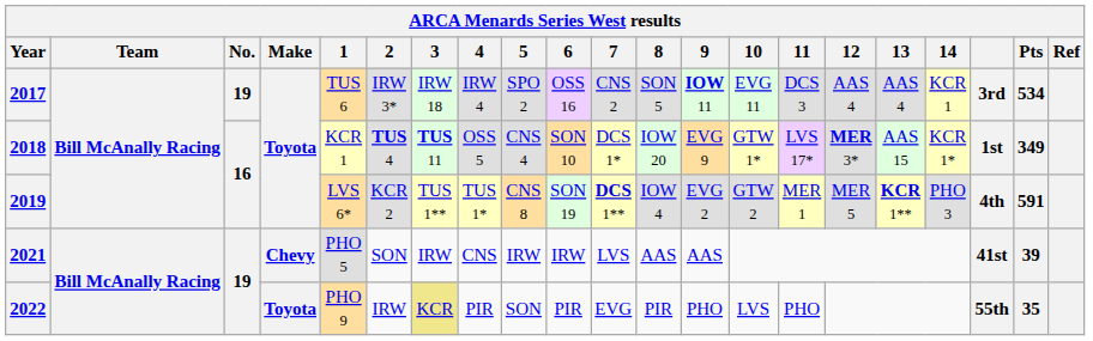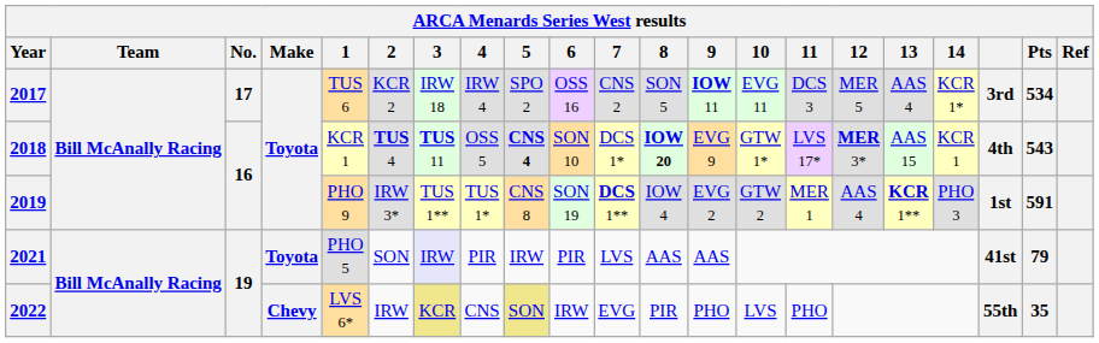 <table class="wikitable" style="text-align:center; font-size:75%">
 <tr>
 <th colspan=21><a href='#'>ARCA Menards Series West</a> results</th>
 </tr>
 <tr>
 <th>Year</th>
 <th>Team</th>
 <th>No.</th>
 <th>Make</th>
 <th>1</th>
 <th>2</th>
 <th>3</th>
 <th>4</th>
 <th>5</th>
 <th>6</th>
 <th>7</th>
 <th>8</th>
 <th>9</th>
 <th>10</th>
 <th>11</th>
 <th>12</th>
 <th>13</th>
 <th>14</th>
 <th></th>
 <th>Pts</th>
 <th>Ref</th>
 </tr>
 <tr>
 <th><a href='#'>2017</a></th>
 <th rowspan=3><a href='#'>Bill McAnally Racing</a></th>
-<th>19</th>
+<th>17</th>
 <th rowspan=3><a href='#'>Toyota</a></th>
 <td style="background:#FFDF9F;"><a href='#'>TUS</a><br><small>6</small></td>
-<td style="background:#DFDFDF;"><a href='#'>IRW</a><br><small>3*</small></td>
+<td style="background:#DFDFDF;"><a href='#'>KCR</a><br><small>2</small></td>
 <td style="background:#DFFFDF;"><a href='#'>IRW</a><br><small>18</small></td>
 <td style="background:#DFDFDF;"><a href='#'>IRW</a><br><small>4</small></td>
 <td style="background:#DFDFDF;"><a href='#'>SPO</a><br><small>2</small></td>
 <td style="background:#EFCFFF;"><a href='#'>OSS</a><br><small>16</small></td>
 <td style="background:#DFDFDF;"><a href='#'>CNS</a><br><small>2</small></td>
 <td style="background:#DFDFDF;"><a href='#'>SON</a><br><small>5</small></td>
 <td style="background:#DFFFDF;"><strong><a href='#'>IOW</a></strong><br><small>11</small></td>
 <td style="background:#DFFFDF;"><a href='#'>EVG</a><br><small>11</small></td>
 <td style="background:#DFDFDF;"><a href='#'>DCS</a><br><small>3</small></td>
+<td style="background:#DFDFDF;"><a href='#'>MER</a><br><small>5</small></td>
 <td style="background:#DFDFDF;"><a href='#'>AAS</a><br><small>4</small></td>
-<td style="background:#DFDFDF;"><a href='#'>AAS</a><br><small>4</small></td>
-<td style="background:#FFFFBF;"><a href='#'>KCR</a><br><small>1</small></td>
+<td style="background:#FFFFBF;"><a href='#'>KCR</a><br><small>1*</small></td>
 <th>3rd</th>
 <th>534</th>
 <th></th>
 </tr>
 <tr>
 <th><a href='#'>2018</a></th>
 <th rowspan=2>16</th>
 <td style="background:#FFFFBF;"><a href='#'>KCR</a><br><small>1</small></td>
 <td style="background:#DFDFDF;"><strong><a href='#'>TUS</a></strong><br><small>4</small></td>
 <td style="background:#DFFFDF;"><strong><a href='#'>TUS</a></strong><br><small>11</small></td>
 <td style="background:#DFDFDF;"><a href='#'>OSS</a><br><small>5</small></td>
-<td style="background:#DFDFDF;"><a href='#'>CNS</a><br><small>4</small></td>
+<td style="background:#DFDFDF;"><strong><a href='#'>CNS</a><br><small>4</small></strong></td>
 <td style="background:#FFDF9F;"><a href='#'>SON</a><br><small>10</small></td>
 <td style="background:#FFFFBF;"><a href='#'>DCS</a><br><small>1*</small></td>
-<td style="background:#DFFFDF;"><a href='#'>IOW</a><br><small>20</small></td>
+<td style="background:#DFFFDF;"><strong><a href='#'>IOW</a><br><small>20</small></strong></td>
 <td style="background:#FFDF9F;"><a href='#'>EVG</a><br><small>9</small></td>
 <td style="background:#FFFFBF;"><a href='#'>GTW</a><br><small>1*</small></td>
 <td style="background:#EFCFFF;"><a href='#'>LVS</a><br><small>17*</small></td>
 <td style="background:#DFDFDF;"><strong><a href='#'>MER</a></strong><br><small>3*</small></td>
 <td style="background:#DFFFDF;"><a href='#'>AAS</a><br><small>15</small></td>
-<td style="background:#FFFFBF;"><a href='#'>KCR</a><br><small>1*</small></td>
-<th>1st</th>
-<th>349</th>
+<td style="background:#FFFFBF;"><a href='#'>KCR</a><br><small>1</small></td>
+<th>4th</th>
+<th>543</th>
 <th></th>
 </tr>
 <tr>
 <th><a href='#'>2019</a></th>
-<td style="background:#FFDF9F;"><a href='#'>LVS</a><br><small>6*</small></td>
-<td style="background:#DFDFDF;"><a href='#'>KCR</a><br><small>2</small></td>
+<td style="background:#FFDF9F;"><a href='#'>PHO</a><br><small>9</small></td>
+<td style="background:#DFDFDF;"><a href='#'>IRW</a><br><small>3*</small></td>
 <td style="background:#FFFFBF;"><a href='#'>TUS</a><br><small>1**</small></td>
 <td style="background:#FFFFBF;"><a href='#'>TUS</a><br><small>1*</small></td>
 <td style="background:#FFDF9F;"><a href='#'>CNS</a><br><small>8</small></td>
 <td style="background:#DFFFDF;"><a href='#'>SON</a><br><small>19</small></td>
 <td style="background:#FFFFBF;"><strong><a href='#'>DCS</a></strong><br><small>1**</small></td>
 <td style="background:#DFDFDF;"><a href='#'>IOW</a><br><small>4</small></td>
 <td style="background:#DFDFDF;"><a href='#'>EVG</a><br><small>2</small></td>
 <td style="background:#DFDFDF;"><a href='#'>GTW</a><br><small>2</small></td>
 <td style="background:#FFFFBF;"><a href='#'>MER</a><br><small>1</small></td>
-<td style="background:#DFDFDF;"><a href='#'>MER</a><br><small>5</small></td>
+<td style="background:#DFDFDF;"><a href='#'>AAS</a><br><small>4</small></td>
 <td style="background:#FFFFBF;"><strong><a href='#'>KCR</a></strong><br><small>1**</small></td>
 <td style="background:#DFDFDF;"><a href='#'>PHO</a><br><small>3</small></td>
-<th>4th</th>
+<th>1st</th>
 <th>591</th>
 <th></th>
 </tr>
 <tr>
 <th><a href='#'>2021</a></th>
 <th rowspan=2><a href='#'>Bill McAnally Racing</a></th>
 <th rowspan=2>19</th>
-<th><a href='#'>Chevy</a></th>
+<th><a href='#'>Toyota</a></th>
 <td style="background:#DFDFDF;"><a href='#'>PHO</a><br><small>5</small></td>
 <td><a href='#'>SON</a></td>
+<td style="background: lavender;"><a href='#'>IRW</a></td>
+<td><a href='#'>PIR</a></td>
 <td><a href='#'>IRW</a></td>
-<td><a href='#'>CNS</a></td>
-<td><a href='#'>IRW</a></td>
-<td><a href='#'>IRW</a></td>
+<td><a href='#'>PIR</a></td>
 <td><a href='#'>LVS</a></td>
 <td><a href='#'>AAS</a></td>
 <td><a href='#'>AAS</a></td>
 <td colspan=5></td>
 <th>41st</th>
-<th>39</th>
+<th>79</th>
 <th></th>
 </tr>
 <tr>
 <th><a href='#'>2022</a></th>
-<th><a href='#'>Toyota</a></th>
-<td style="background:#FFDF9F;"><a href='#'>PHO</a><br><small>9</small></td>
+<th><a href='#'>Chevy</a></th>
+<td style="background:#FFDF9F;"><a href='#'>LVS</a><br><small>6*</small></td>
 <td><a href='#'>IRW</a></td>
 <td style="background: khaki;"><a href='#'>KCR</a></td>
-<td><a href='#'>PIR</a></td>
-<td><a href='#'>SON</a></td>
-<td><a href='#'>PIR</a></td>
+<td><a href='#'>CNS</a></td>
+<td style="background: khaki;"><a href='#'>SON</a></td>
+<td><a href='#'>IRW</a></td>
 <td><a href='#'>EVG</a></td>
 <td><a href='#'>PIR</a></td>
 <td><a href='#'>PHO</a></td>
 <td><a href='#'>LVS</a></td>
 <td><a href='#'>PHO</a></td>
 <td colspan=3></td>
 <th>55th</th>
 <th>35</th>
 <th></th>
 </tr>
 </table>
